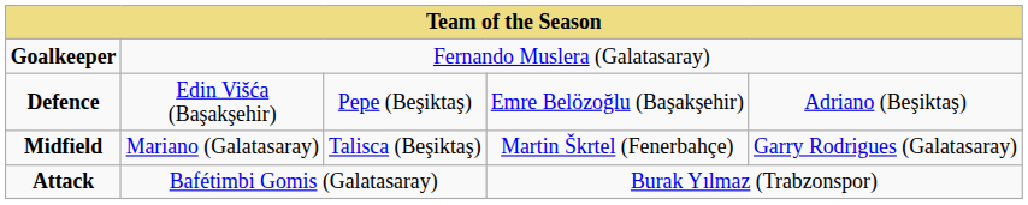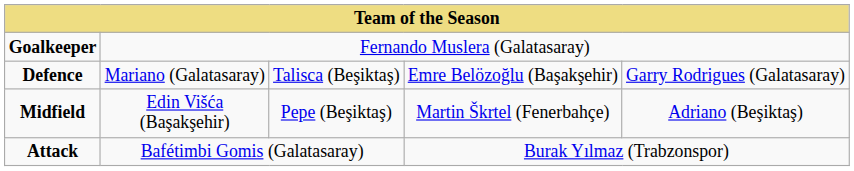 <table class="wikitable" style="text-align:center">
 <tr>
 <th style="background-color: #eedd82"     colspan="13">Team of the Season</th>
 </tr>
 <tr>
 <td><strong>Goalkeeper</strong></td>
 <td colspan="4"> <a href='#'>Fernando Muslera</a> (Galatasaray)</td>
 </tr>
 <tr>
 <td><strong>Defence</strong></td>
-<td> <a href='#'>Edin Višća</a><br>(Başakşehir)</td>
-<td lowspan="1"> <a href='#'>Pepe</a> (Beşiktaş)</td>
+<td lowspan="1"> <a href='#'>Mariano</a> (Galatasaray)</td>
+<td lowspan="1"> <a href='#'>Talisca</a> (Beşiktaş)</td>
 <td lowspan="1"> <a href='#'>Emre Belözoğlu</a> (Başakşehir)</td>
-<td> <a href='#'>Adriano</a> (Beşiktaş)</td>
+<td lowspan="1"> <a href='#'>Garry Rodrigues</a> (Galatasaray)</td>
 </tr>
 <tr>
 <td><strong>Midfield</strong></td>
-<td lowspan="1"> <a href='#'>Mariano</a> (Galatasaray)</td>
-<td lowspan="1"> <a href='#'>Talisca</a> (Beşiktaş)</td>
+<td> <a href='#'>Edin Višća</a><br>(Başakşehir)</td>
+<td lowspan="1"> <a href='#'>Pepe</a> (Beşiktaş)</td>
 <td> <a href='#'>Martin Škrtel</a> (Fenerbahçe)</td>
-<td lowspan="1"> <a href='#'>Garry Rodrigues</a> (Galatasaray)</td>
+<td> <a href='#'>Adriano</a> (Beşiktaş)</td>
 </tr>
 <tr>
 <td><strong>Attack</strong></td>
 <td colspan="2.5"> <a href='#'>Bafétimbi Gomis</a> (Galatasaray)</td>
 <td colspan="2.5"> <a href='#'>Burak Yılmaz</a> (Trabzonspor)</td>
 </tr>
 </table>
